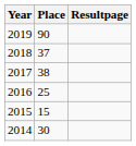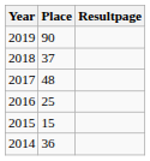 <table class="wikitable">
 <tr>
 <th>Year</th>
 <th>Place</th>
 <th>Resultpage</th>
 </tr>
 <tr>
 <td>2019</td>
 <td>90</td>
 <td></td>
 </tr>
 <tr>
 <td>2018</td>
 <td>37</td>
 <td></td>
 </tr>
 <tr>
 <td>2017</td>
-<td>38</td>
+<td>48</td>
 <td></td>
 </tr>
 <tr>
 <td>2016</td>
 <td>25</td>
 <td></td>
 </tr>
 <tr>
 <td>2015</td>
 <td>15</td>
 <td></td>
 </tr>
 <tr>
 <td>2014</td>
-<td>30</td>
+<td>36</td>
 <td></td>
 </tr>
 </table>
